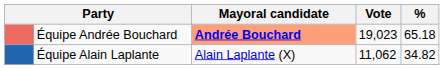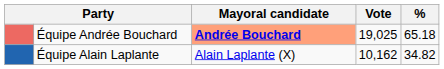 <table class="wikitable">
 <tr>
 <th bgcolor="#DDDDFF" width="230px" colspan="2">Party</th>
 <th bgcolor="#DDDDFF" width="200px">Mayoral candidate</th>
 <th bgcolor="#DDDDFF" width="50px">Vote</th>
 <th bgcolor="#DDDDFF" width="30px">%</th>
 </tr>
 <tr>
 <td bgcolor=#ed6962  width="30px"> </td>
 <td>Équipe Andrée Bouchard</td>
 <td style="background: lightsalmon;"><strong><a href='#'>Andrée Bouchard</a></strong></td>
-<td>19,023</td>
+<td>19,025</td>
 <td>65.18</td>
 </tr>
 <tr>
 <td bgcolor=#2165B0  width="30px"> </td>
 <td>Équipe Alain Laplante</td>
 <td><a href='#'>Alain Laplante</a> (X)</td>
-<td>11,062</td>
+<td>10,162</td>
 <td>34.82</td>
 </tr>
 </table>
